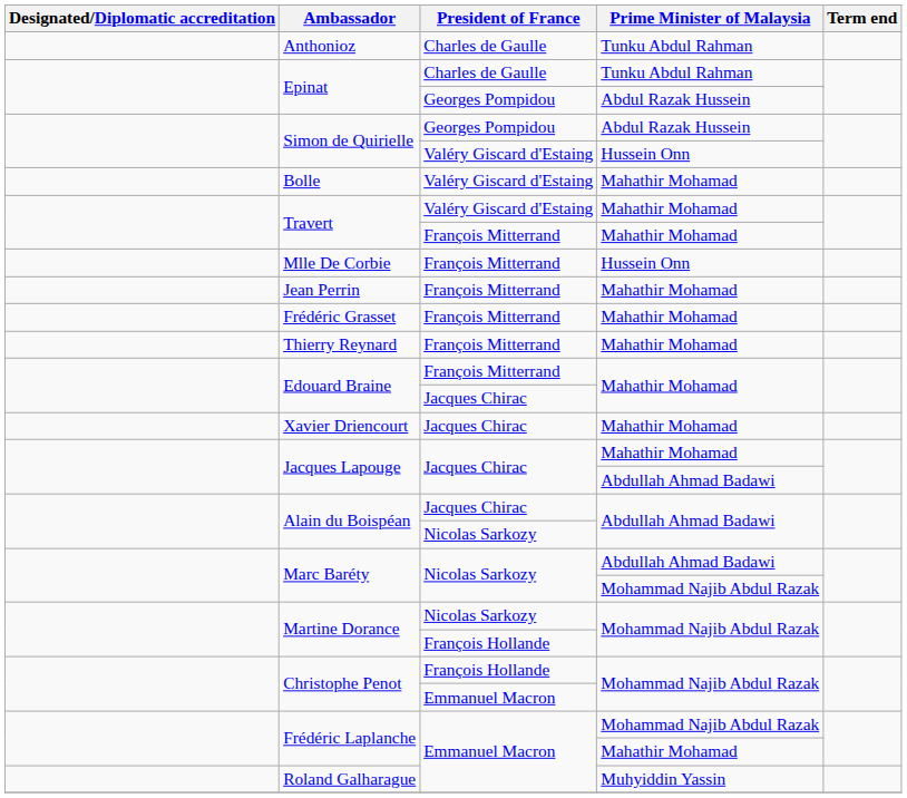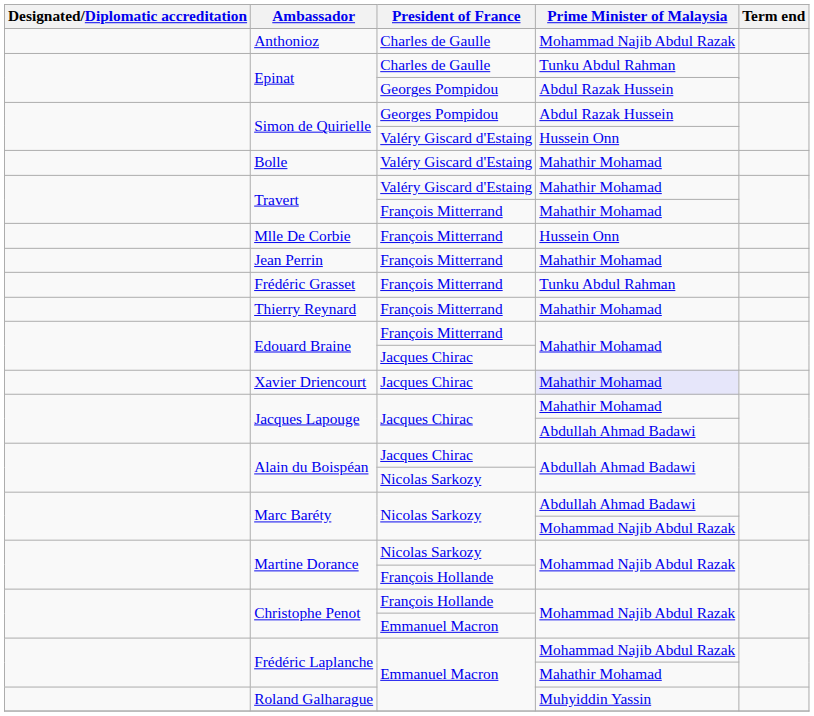 <table class="wikitable">
 <tr>
 <th>Designated/<a href='#'>Diplomatic accreditation</a></th>
 <th><a href='#'>Ambassador</a></th>
 <th><a href='#'>President of France</a></th>
 <th><a href='#'>Prime Minister of Malaysia</a></th>
 <th>Term end</th>
 </tr>
 <tr>
 <td></td>
 <td><a href='#'>Anthonioz</a></td>
 <td><a href='#'>Charles de Gaulle</a></td>
-<td><a href='#'>Tunku Abdul Rahman</a></td>
+<td><a href='#'>Mohammad Najib Abdul Razak</a> </td>
 <td></td>
 </tr>
 <tr>
 <td rowspan="3"></td>
 <td rowspan="3"><a href='#'>Epinat</a></td>
 <td><a href='#'>Charles de Gaulle</a> </td>
 <td rowspan="2"><a href='#'>Tunku Abdul Rahman</a> </td>
 <td rowspan="3"></td>
 </tr>
 <tr>
 <td rowspan="2"><a href='#'>Georges Pompidou</a> </td>
 </tr>
 <tr>
 <td><a href='#'>Abdul Razak Hussein</a> </td>
 </tr>
 <tr>
 <td rowspan="3"></td>
 <td rowspan="3"><a href='#'>Simon de Quirielle</a></td>
 <td><a href='#'>Georges Pompidou</a> </td>
 <td rowspan="2"><a href='#'>Abdul Razak Hussein</a> </td>
 <td rowspan="3"></td>
 </tr>
 <tr>
 <td rowspan="2"><a href='#'>Valéry Giscard d'Estaing</a> </td>
 </tr>
 <tr>
 <td><a href='#'>Hussein Onn</a> </td>
 </tr>
 <tr>
 <td></td>
 <td><a href='#'>Bolle</a></td>
 <td><a href='#'>Valéry Giscard d'Estaing</a></td>
 <td><a href='#'>Mahathir Mohamad</a></td>
 <td></td>
 </tr>
 <tr>
 <td rowspan="2"></td>
 <td rowspan="2"><a href='#'>Travert</a></td>
 <td><a href='#'>Valéry Giscard d'Estaing</a> </td>
 <td><a href='#'>Mahathir Mohamad</a></td>
 <td rowspan="2"></td>
 </tr>
 <tr>
 <td><a href='#'>François Mitterrand</a> </td>
 <td><a href='#'>Mahathir Mohamad</a> </td>
 </tr>
 <tr>
 <td></td>
 <td><a href='#'>Mlle De Corbie</a></td>
 <td><a href='#'>François Mitterrand</a></td>
 <td><a href='#'>Hussein Onn</a></td>
 <td></td>
 </tr>
 <tr>
 <td></td>
 <td><a href='#'>Jean Perrin</a></td>
 <td><a href='#'>François Mitterrand</a></td>
 <td><a href='#'>Mahathir Mohamad</a></td>
 <td></td>
 </tr>
 <tr>
 <td></td>
 <td><a href='#'>Frédéric Grasset</a></td>
 <td><a href='#'>François Mitterrand</a></td>
-<td><a href='#'>Mahathir Mohamad</a></td>
+<td><a href='#'>Tunku Abdul Rahman</a></td>
 <td></td>
 </tr>
 <tr>
 <td></td>
 <td><a href='#'>Thierry Reynard</a></td>
 <td><a href='#'>François Mitterrand</a></td>
 <td><a href='#'>Mahathir Mohamad</a></td>
 <td></td>
 </tr>
 <tr>
 <td rowspan="2"></td>
 <td rowspan="2"><a href='#'>Edouard Braine</a></td>
 <td><a href='#'>François Mitterrand</a> </td>
 <td rowspan="2"><a href='#'>Mahathir Mohamad</a></td>
 <td rowspan="2"></td>
 </tr>
 <tr>
 <td><a href='#'>Jacques Chirac</a> </td>
 </tr>
 <tr>
 <td></td>
 <td><a href='#'>Xavier Driencourt</a></td>
 <td><a href='#'>Jacques Chirac</a></td>
-<td><a href='#'>Mahathir Mohamad</a></td>
+<td style="background: lavender;"><a href='#'>Mahathir Mohamad</a></td>
 <td></td>
 </tr>
 <tr>
 <td rowspan="2"></td>
 <td rowspan="2"><a href='#'>Jacques Lapouge</a></td>
 <td rowspan="2"><a href='#'>Jacques Chirac</a></td>
 <td><a href='#'>Mahathir Mohamad</a> </td>
 <td rowspan="2"></td>
 </tr>
 <tr>
 <td><a href='#'>Abdullah Ahmad Badawi</a> </td>
 </tr>
 <tr>
 <td rowspan="2"></td>
 <td rowspan="2"><a href='#'>Alain du Boispéan</a></td>
 <td><a href='#'>Jacques Chirac</a> </td>
 <td rowspan="2"><a href='#'>Abdullah Ahmad Badawi</a></td>
 <td rowspan="2"></td>
 </tr>
 <tr>
 <td><a href='#'>Nicolas Sarkozy</a> </td>
 </tr>
 <tr>
 <td rowspan="2"></td>
 <td rowspan="2"><a href='#'>Marc Baréty</a></td>
 <td rowspan="2"><a href='#'>Nicolas Sarkozy</a></td>
 <td><a href='#'>Abdullah Ahmad Badawi</a> </td>
 <td rowspan="2"></td>
 </tr>
 <tr>
 <td><a href='#'>Mohammad Najib Abdul Razak</a> </td>
 </tr>
 <tr>
 <td rowspan="2"></td>
 <td rowspan="2"><a href='#'>Martine Dorance</a></td>
 <td><a href='#'>Nicolas Sarkozy</a> </td>
 <td rowspan="2"><a href='#'>Mohammad Najib Abdul Razak</a></td>
 <td rowspan="2"></td>
 </tr>
 <tr>
 <td><a href='#'>François Hollande</a> </td>
 </tr>
 <tr>
 <td rowspan="2"></td>
 <td rowspan="2"><a href='#'>Christophe Penot</a></td>
 <td><a href='#'>François Hollande</a> </td>
 <td rowspan="2"><a href='#'>Mohammad Najib Abdul Razak</a></td>
 <td rowspan="2"></td>
 </tr>
 <tr>
 <td><a href='#'>Emmanuel Macron</a> </td>
 </tr>
 <tr>
 <td rowspan="3"></td>
 <td rowspan="3"><a href='#'>Frédéric Laplanche</a></td>
 <td rowspan="4"><a href='#'>Emmanuel Macron</a></td>
 <td><a href='#'>Mohammad Najib Abdul Razak</a> </td>
 <td rowspan="3"></td>
 </tr>
 <tr>
 <td><a href='#'>Mahathir Mohamad</a> </td>
 </tr>
 <tr>
 <td rowspan="2"><a href='#'>Muhyiddin Yassin</a> </td>
 </tr>
 <tr>
 <td></td>
 <td><a href='#'>Roland Galharague</a></td>
 <td></td>
 </tr>
 <tr>
 </tr>
 </table>
